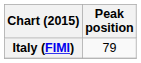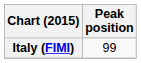 <table class="wikitable sortable plainrowheaders" style="text-align:center;">
 <tr>
 <th scope="col">Chart (2015)</th>
 <th scope="col">Peak<br>position</th>
 </tr>
 <tr>
 <th scope="row">Italy (<a href='#'>FIMI</a>)</th>
-<td>79</td>
+<td>99</td>
 </tr>
 <tr>
 </tr>
 </table>
